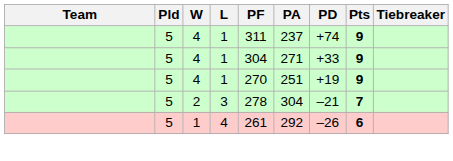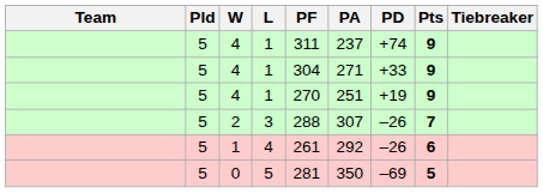 <table class="wikitable" style="text-align:center;">
 <tr>
 <th width=170>Team</th>
 <th width=25>Pld</th>
 <th width=25>W</th>
 <th width=25>L</th>
 <th width=35>PF</th>
 <th width=35>PA</th>
 <th width=35>PD</th>
 <th width=25>Pts</th>
 <th width=50>Tiebreaker</th>
 </tr>
 <tr bgcolor=ccffcc>
 <td align="left"></td>
 <td>5</td>
 <td>4</td>
 <td>1</td>
 <td>311</td>
 <td>237</td>
 <td>+74</td>
 <td><strong>9</strong></td>
 <td></td>
 </tr>
 <tr bgcolor=ccffcc>
 <td align="left"></td>
 <td>5</td>
 <td>4</td>
 <td>1</td>
 <td>304</td>
 <td>271</td>
 <td>+33</td>
 <td><strong>9</strong></td>
 <td></td>
 </tr>
 <tr bgcolor=ccffcc>
 <td align="left"></td>
 <td>5</td>
 <td>4</td>
 <td>1</td>
 <td>270</td>
 <td>251</td>
 <td>+19</td>
 <td><strong>9</strong></td>
 <td></td>
 </tr>
 <tr bgcolor=ccffcc>
 <td align="left"></td>
 <td>5</td>
 <td>2</td>
 <td>3</td>
-<td>278</td>
-<td>304</td>
-<td>–21</td>
+<td>288</td>
+<td>307</td>
+<td>–26</td>
 <td><strong>7</strong></td>
 <td></td>
 </tr>
 <tr bgcolor=ffcccc>
 <td align="left"></td>
 <td>5</td>
 <td>1</td>
 <td>4</td>
 <td>261</td>
 <td>292</td>
 <td>–26</td>
 <td><strong>6</strong></td>
 <td></td>
 </tr>
+<tr bgcolor=ffcccc>
+<td align="left"></td>
+<td>5</td>
+<td>0</td>
+<td>5</td>
+<td>281</td>
+<td>350</td>
+<td>–69</td>
+<td><strong>5</strong></td>
+<td></td>
+</tr>
 </table>
